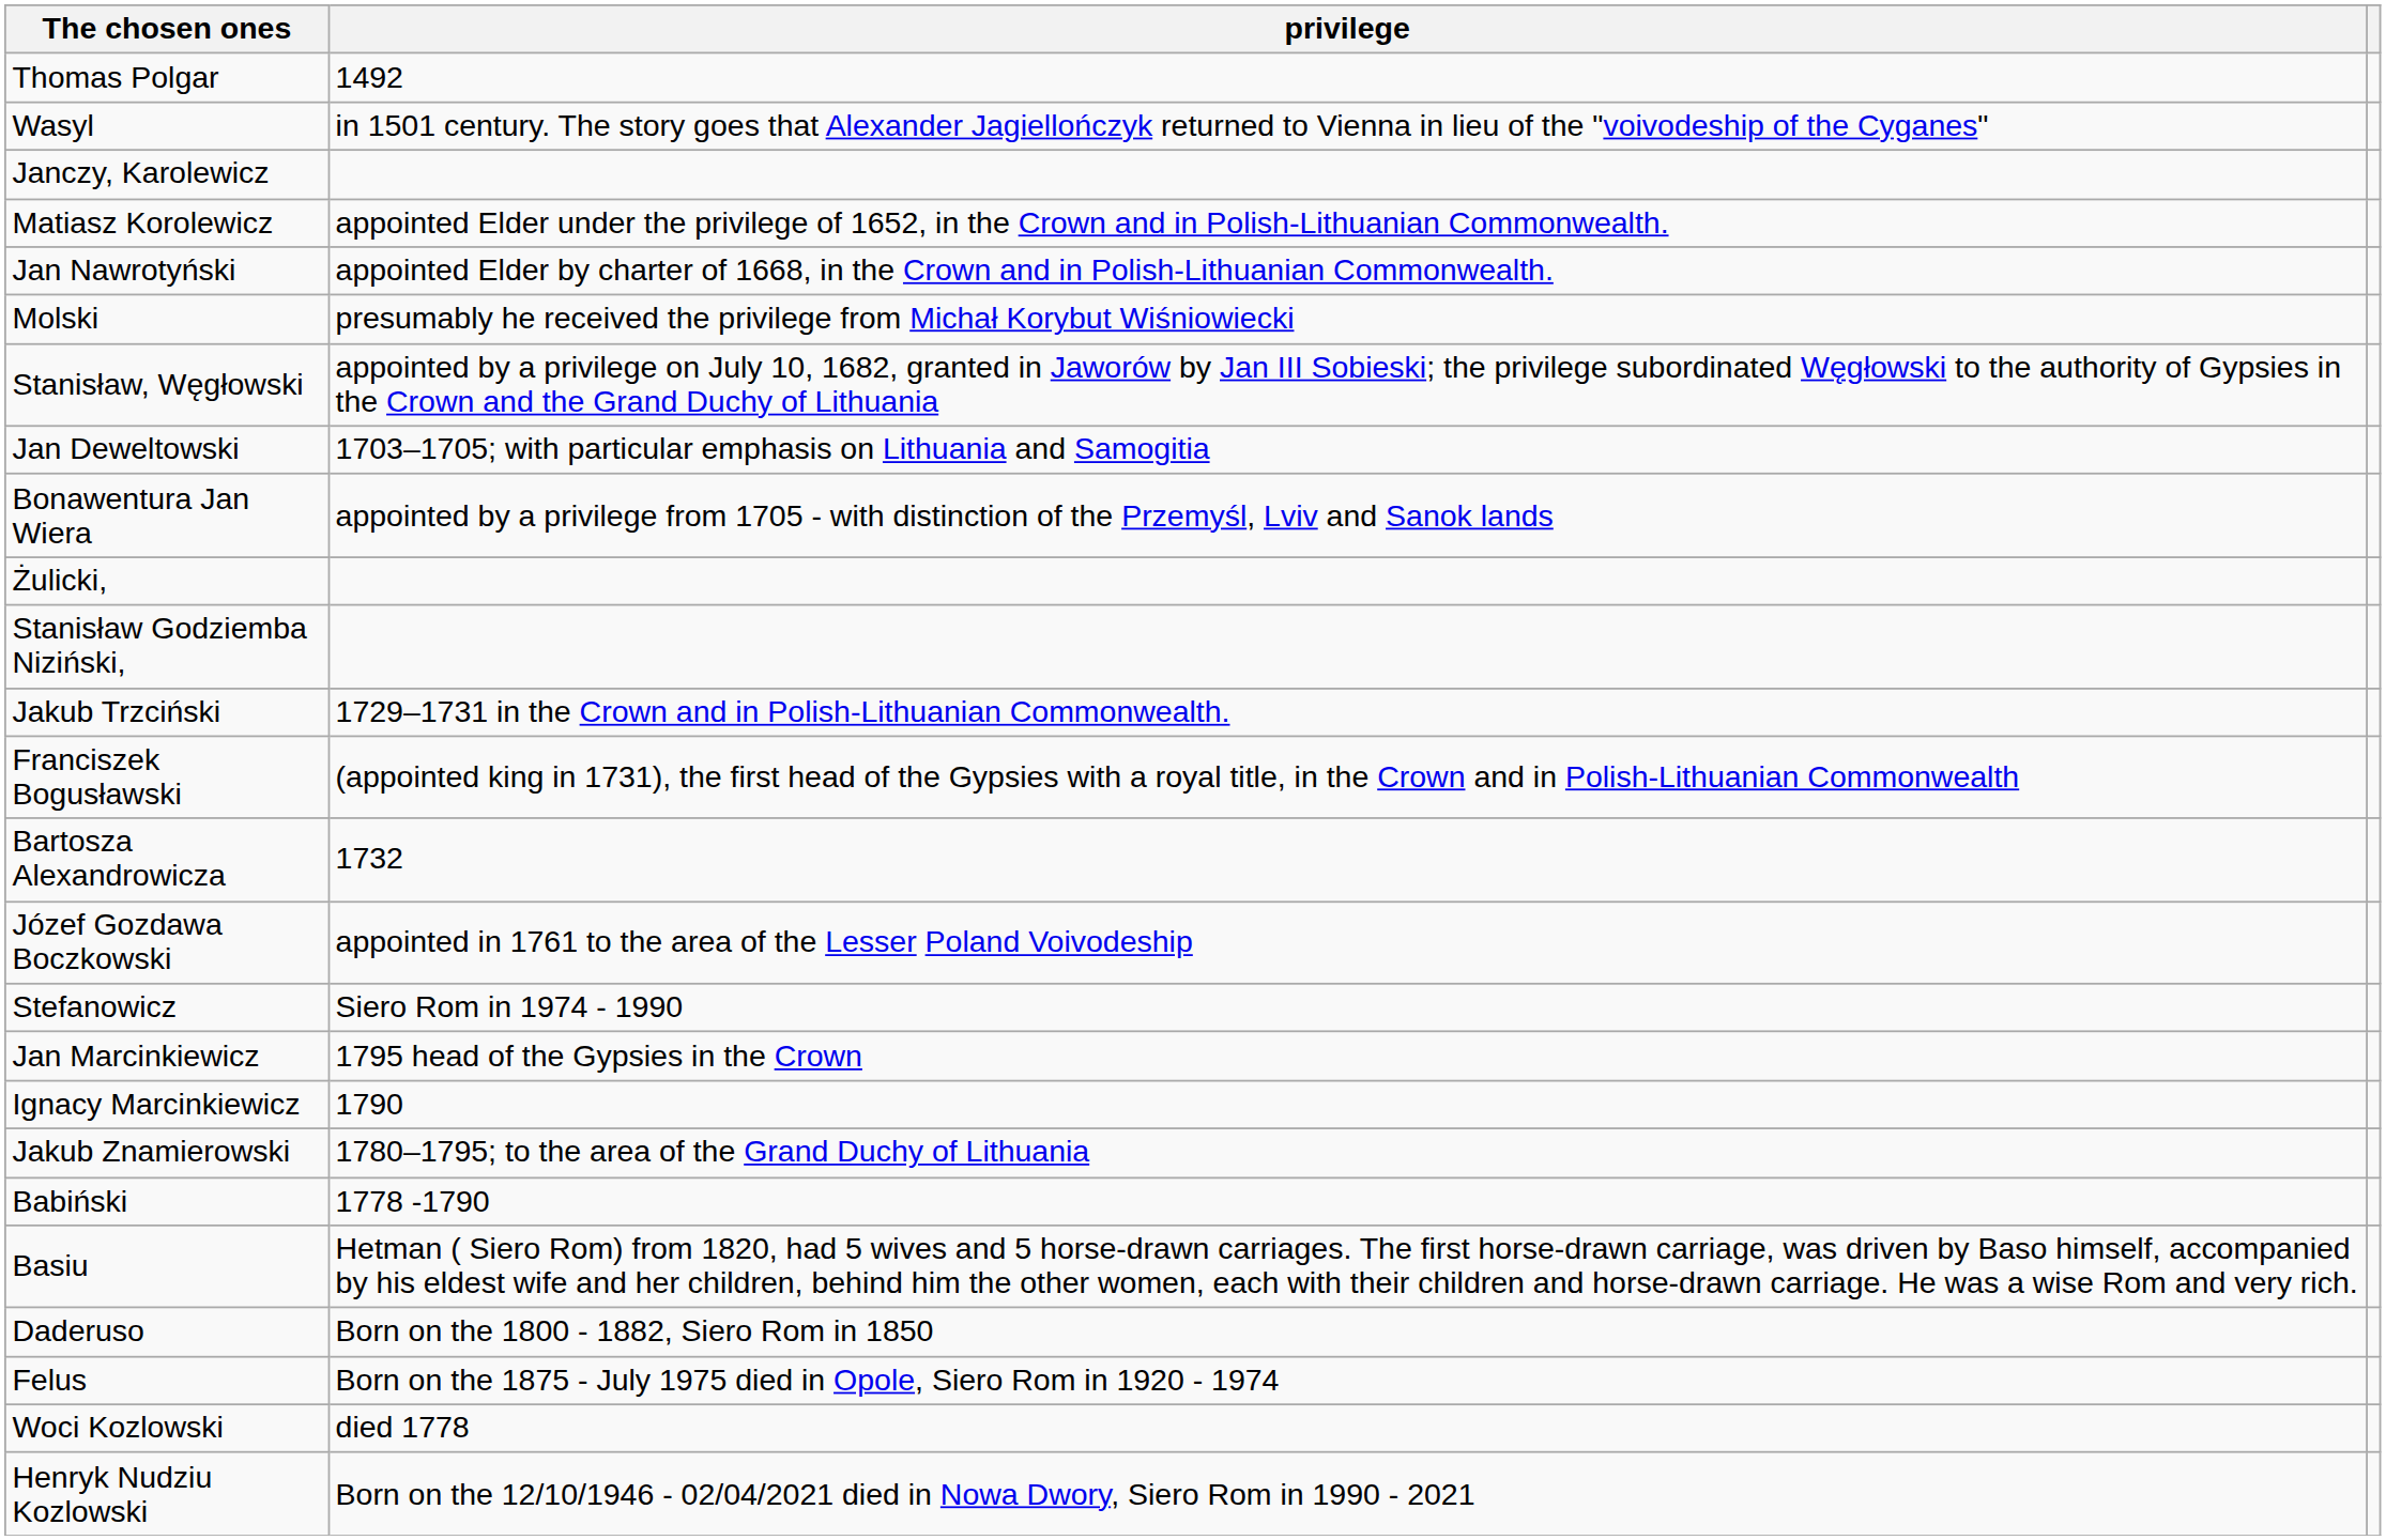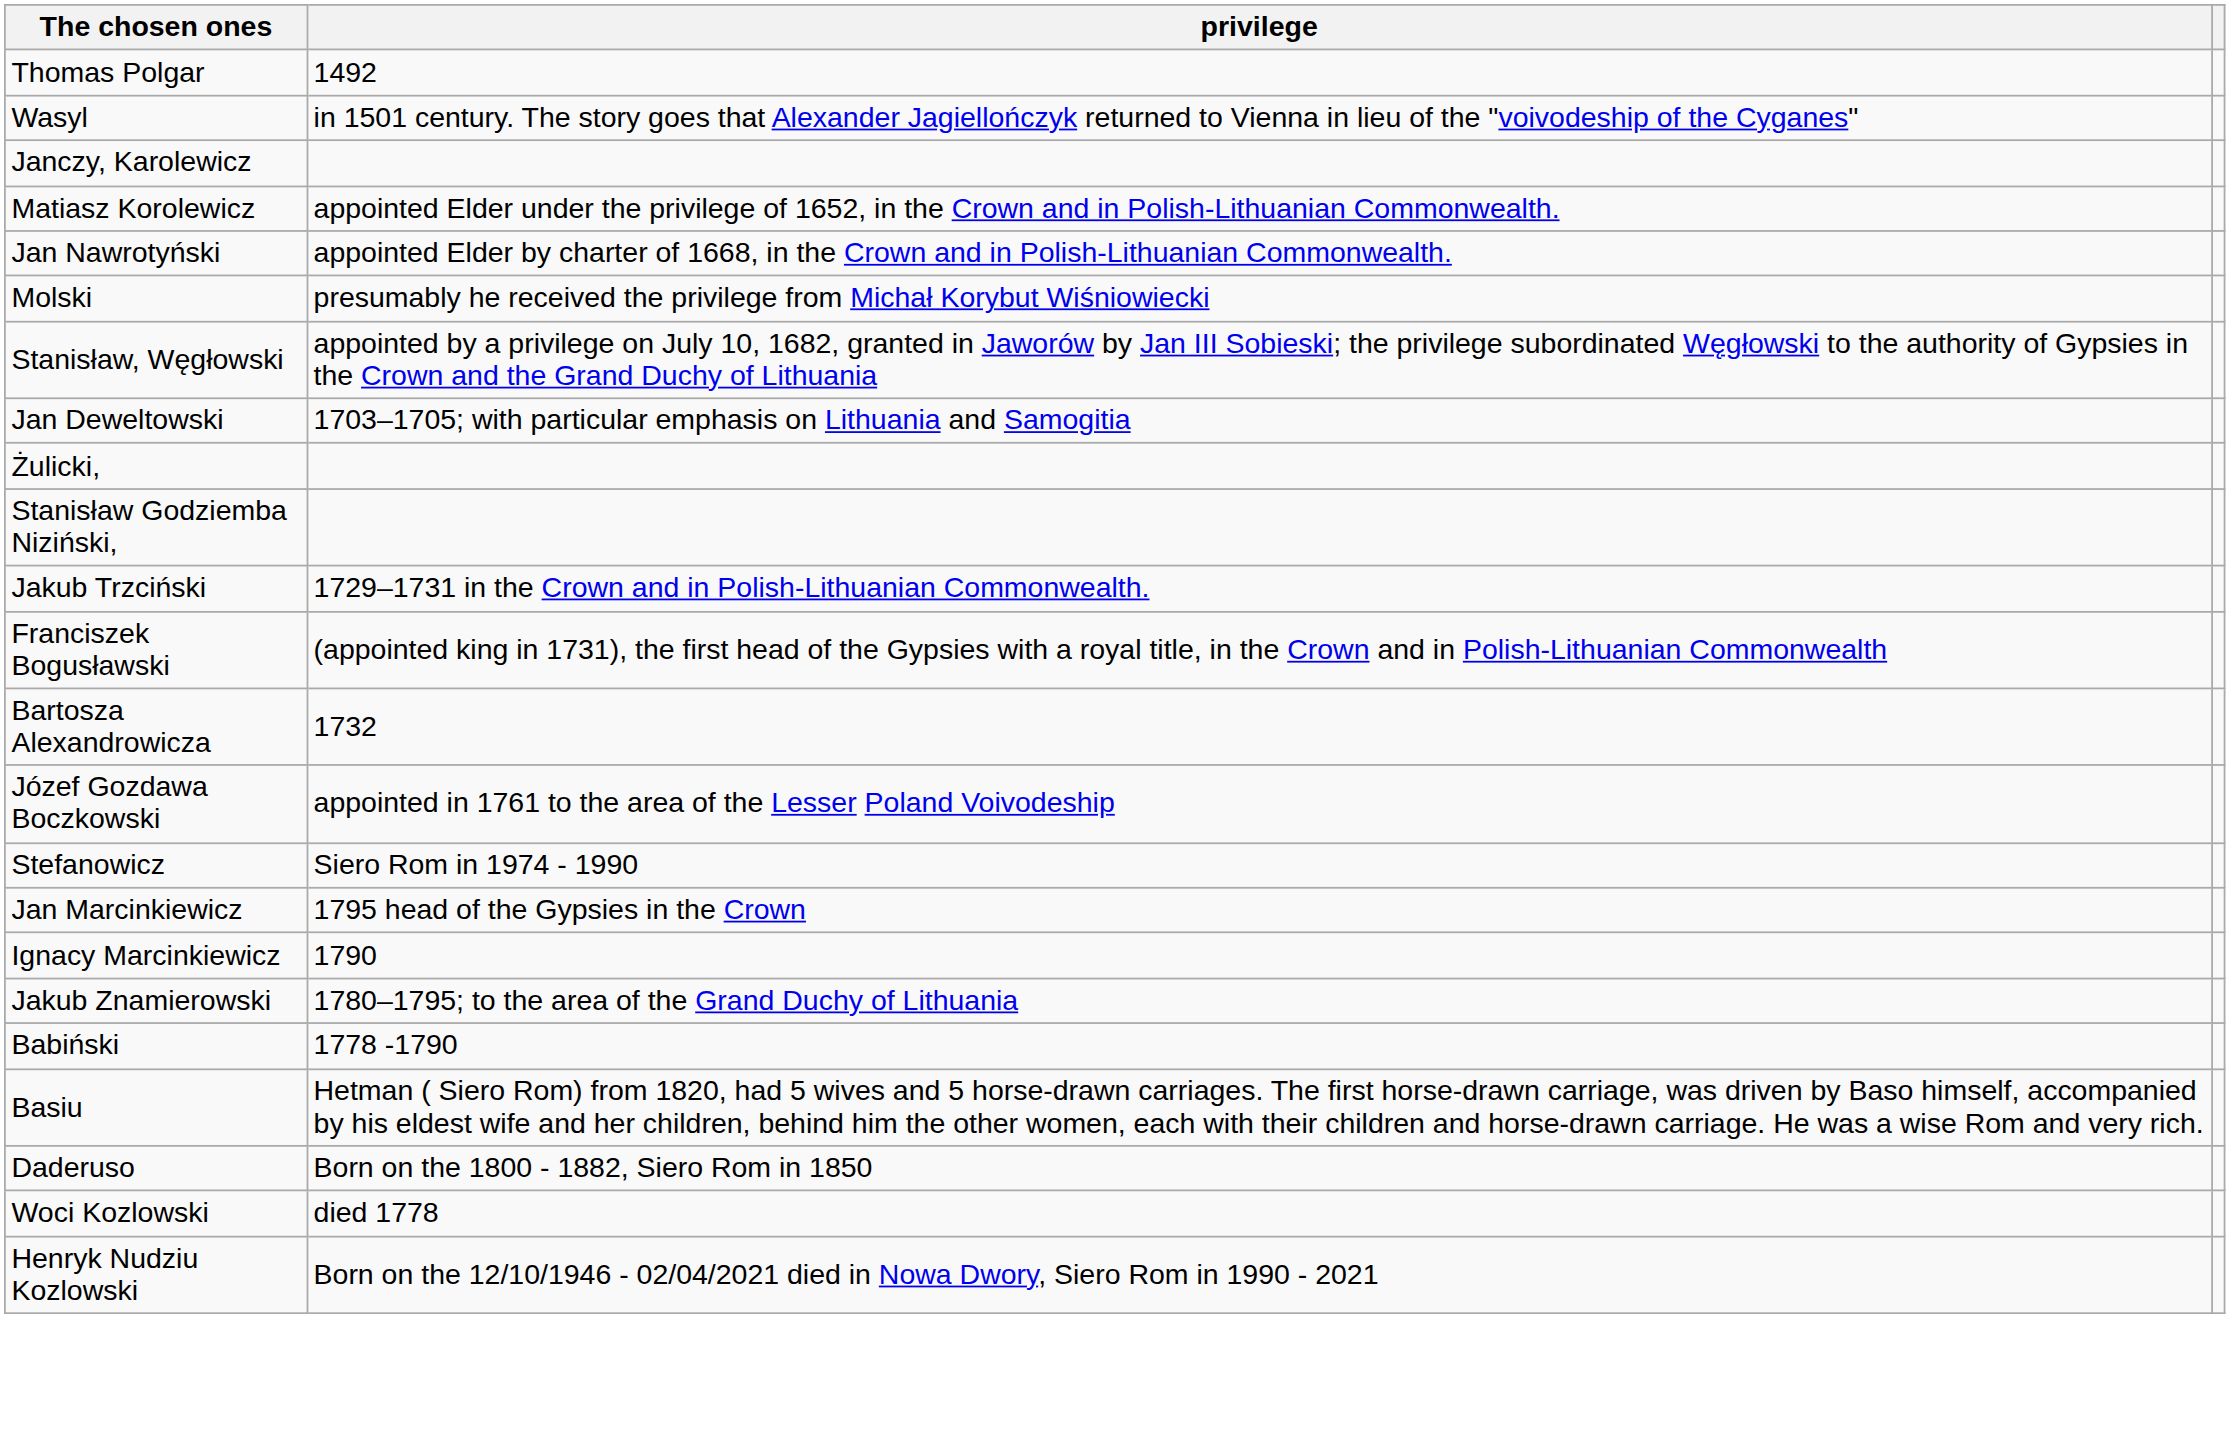 <table class="wikitable">
 <tr>
 <th>The chosen ones</th>
 <th>privilege</th>
 <th></th>
 </tr>
 <tr>
 <td>Thomas Polgar</td>
 <td>1492</td>
 <td></td>
 </tr>
 <tr>
 <td>Wasyl</td>
 <td>in 1501 century. The story goes that <a href='#'>Alexander Jagiellończyk</a> returned to Vienna in lieu of the "<a href='#'>voivodeship of the Cyganes</a>"</td>
 <td></td>
 </tr>
 <tr>
 <td>Janczy, Karolewicz</td>
 <td></td>
 <td></td>
 </tr>
 <tr>
 <td>Matiasz Korolewicz</td>
 <td>appointed Elder under the privilege of 1652, in the <a href='#'>Crown and in Polish-Lithuanian Commonwealth.</a></td>
 <td></td>
 </tr>
 <tr>
 <td>Jan Nawrotyński</td>
 <td>appointed Elder by charter of 1668,  in the <a href='#'>Crown and in Polish-Lithuanian Commonwealth.</a></td>
 <td></td>
 </tr>
 <tr>
 <td>Molski</td>
 <td>presumably he received the privilege from <a href='#'>Michał Korybut Wiśniowiecki</a></td>
 <td></td>
 </tr>
 <tr>
 <td>Stanisław, Węgłowski</td>
 <td>appointed by a privilege on July 10, 1682, granted in <a href='#'>Jaworów</a> by <a href='#'>Jan III Sobieski</a>; the privilege subordinated <a href='#'>Węgłowski</a> to the authority of Gypsies in the <a href='#'>Crown and the Grand Duchy of Lithuania</a></td>
 <td></td>
 </tr>
 <tr>
 <td>Jan Deweltowski</td>
 <td>1703–1705; with particular emphasis on <a href='#'>Lithuania</a> and <a href='#'>Samogitia</a></td>
-<td></td>
-</tr>
-<tr>
-<td>Bonawentura Jan Wiera</td>
-<td>appointed by a privilege from 1705 - with distinction of the <a href='#'>Przemyśl</a>, <a href='#'>Lviv</a> and <a href='#'>Sanok lands</a></td>
 <td></td>
 </tr>
 <tr>
 <td>Żulicki,</td>
 <td></td>
 <td></td>
 </tr>
 <tr>
 <td>Stanisław Godziemba Niziński,</td>
 <td></td>
 <td></td>
 </tr>
 <tr>
 <td>Jakub Trzciński</td>
 <td>1729–1731  in the <a href='#'>Crown and in Polish-Lithuanian Commonwealth.</a></td>
 <td></td>
 </tr>
 <tr>
 <td>Franciszek Bogusławski</td>
 <td>(appointed king in 1731), the first head of the Gypsies with a royal title,  in the <a href='#'>Crown</a> and in <a href='#'>Polish-Lithuanian Commonwealth</a></td>
 <td></td>
 </tr>
 <tr>
 <td>Bartosza Alexandrowicza</td>
 <td>1732</td>
 <td></td>
 </tr>
 <tr>
 <td>Józef Gozdawa Boczkowski</td>
 <td>appointed in 1761 to the area of the <a href='#'>Lesser</a> <a href='#'>Poland Voivodeship</a></td>
 <td></td>
 </tr>
 <tr>
 <td>Stefanowicz</td>
 <td>Siero Rom in 1974 - 1990</td>
 <td></td>
 </tr>
 <tr>
 <td>Jan Marcinkiewicz</td>
 <td>1795 head of the Gypsies in the <a href='#'>Crown</a></td>
 <td></td>
 </tr>
 <tr>
 <td>Ignacy Marcinkiewicz</td>
 <td>1790</td>
 <td></td>
 </tr>
 <tr>
 <td>Jakub Znamierowski</td>
 <td>1780–1795; to the area of the <a href='#'>Grand Duchy of Lithuania</a></td>
 <td></td>
 </tr>
 <tr>
 <td>Babiński</td>
 <td>1778 -1790</td>
 <td></td>
 </tr>
 <tr>
 <td>Basiu</td>
 <td>Hetman ( Siero Rom) from 1820, had 5 wives and 5 horse-drawn carriages. The first horse-drawn carriage, was driven by Baso himself, accompanied by his eldest wife and her children, behind him the other women, each with their children and horse-drawn carriage. He was a wise Rom and very rich.</td>
 <td></td>
 </tr>
 <tr>
 <td>Daderuso</td>
 <td>Born on the 1800 - 1882, Siero Rom in 1850</td>
 <td></td>
 </tr>
 <tr>
-<td>Felus</td>
-<td>Born on the 1875 - July 1975  died in <a href='#'>Opole</a>,  Siero Rom in 1920 - 1974</td>
-<td></td>
-</tr>
-<tr>
 <td>Woci Kozlowski</td>
 <td>died 1778</td>
 <td></td>
 </tr>
 <tr>
 <td>Henryk Nudziu Kozlowski</td>
 <td>Born on the 12/10/1946 - 02/04/2021 died in <a href='#'>Nowa Dwory</a>, Siero Rom in 1990 - 2021</td>
 <td></td>
 </tr>
 </table>
